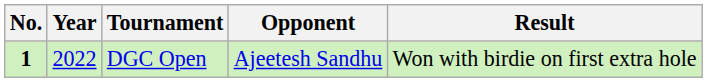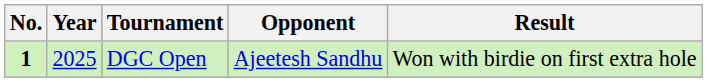 <table class="wikitable" style="font-size:95%;">
 <tr>
 <th>No.</th>
 <th>Year</th>
 <th>Tournament</th>
 <th>Opponent</th>
 <th>Result</th>
 </tr>
 <tr style="background:#D0F0C0;">
 <td align=center><strong>1</strong></td>
-<td><a href='#'>2022</a></td>
+<td><a href='#'>2025</a></td>
 <td><a href='#'>DGC Open</a></td>
 <td> <a href='#'>Ajeetesh Sandhu</a></td>
 <td>Won with birdie on first extra hole</td>
 </tr>
 </table>
